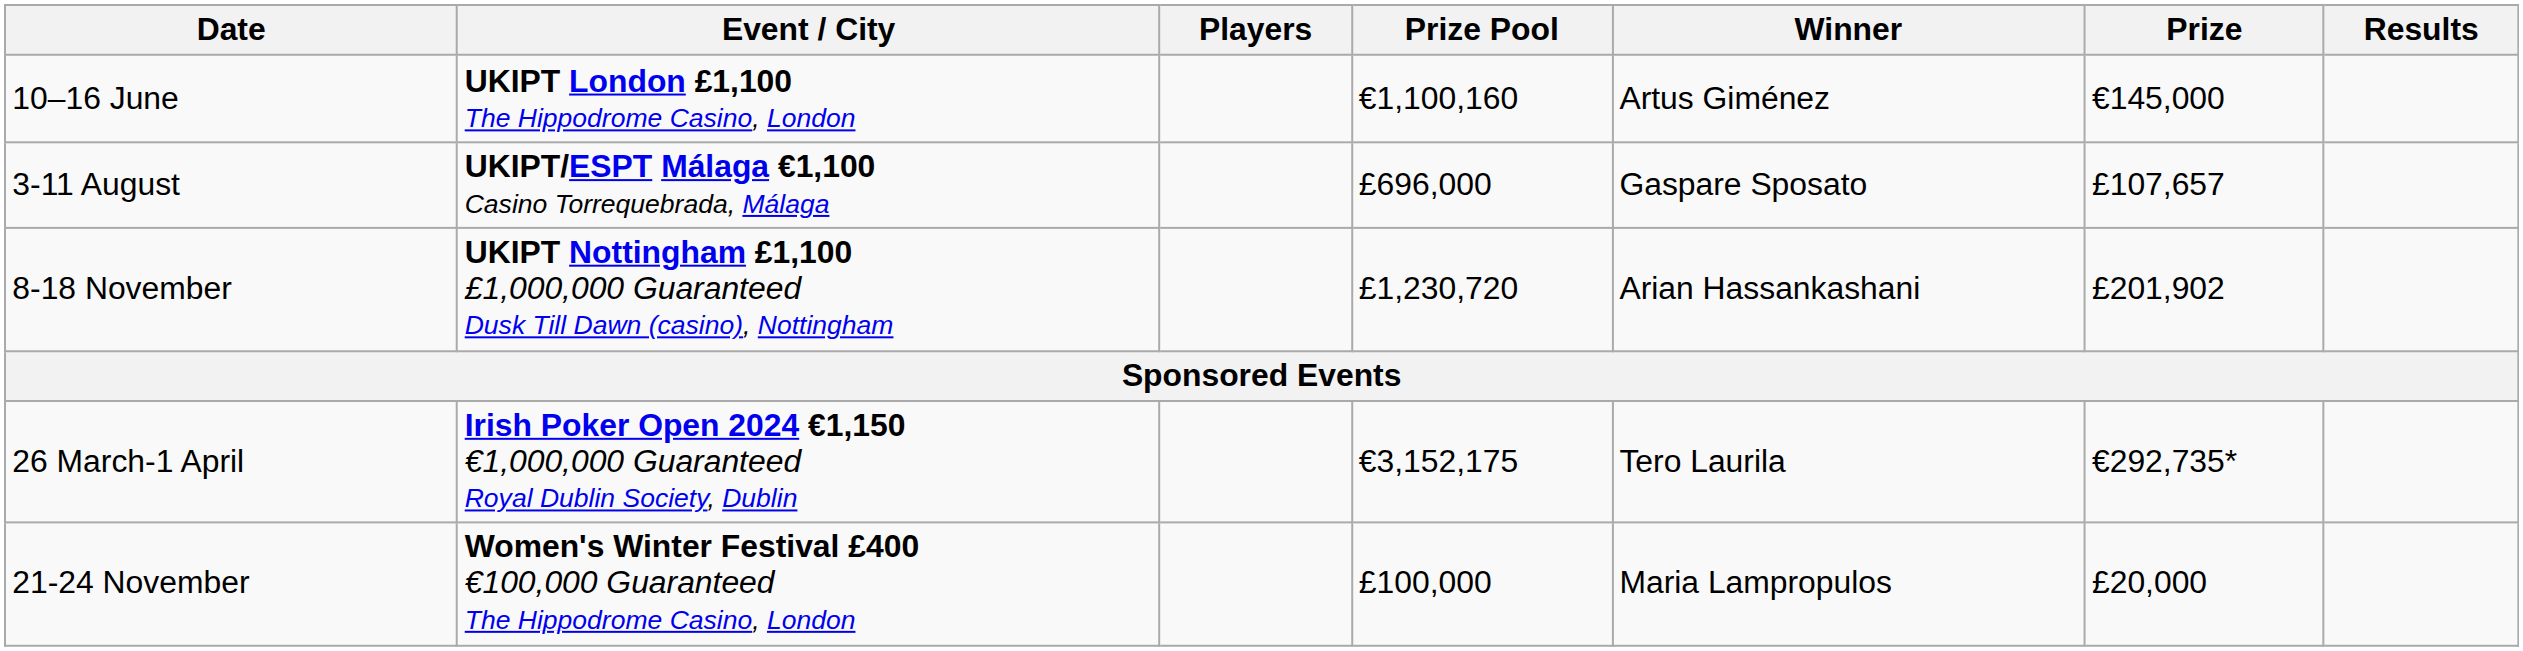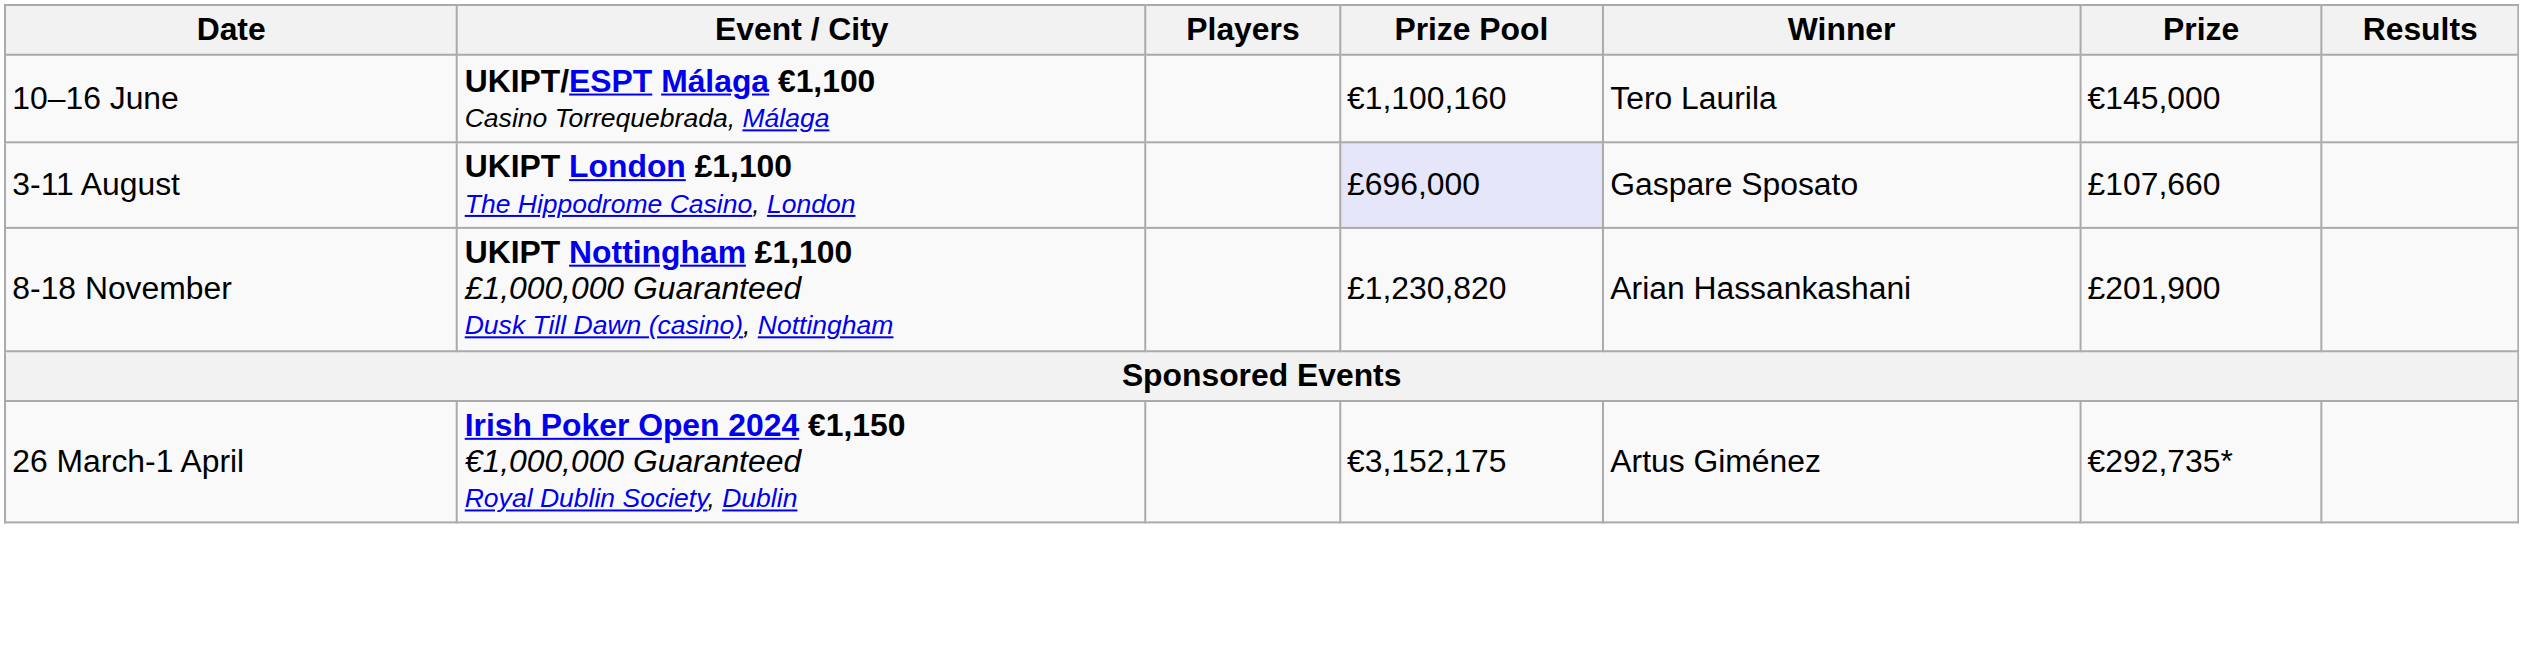 <table class="wikitable" width="100%">
 <tr>
 <th width="18%">Date</th>
 <th !width="16%">Event / City</th>
 <th !width="11%">Players</th>
 <th !width="12%">Prize Pool</th>
 <th !width="18%">Winner</th>
 <th !width="12%">Prize</th>
 <th !width="11%">Results</th>
 </tr>
 <tr>
 <td>10–16 June</td>
-<td> <strong>UKIPT <a href='#'>London</a> £1,100</strong><br><small><em><a href='#'>The Hippodrome Casino</a>, <a href='#'>London</a></em></small></td>
+<td> <strong>UKIPT/<a href='#'>ESPT</a> <a href='#'>Málaga</a> €1,100</strong><br><small><em>Casino Torrequebrada, <a href='#'>Málaga</a></em></small></td>
 <td></td>
 <td>€1,100,160</td>
-<td> Artus Giménez</td>
+<td> Tero Laurila</td>
 <td>€145,000</td>
 <td></td>
 </tr>
 <tr>
 <td>3-11 August</td>
-<td> <strong>UKIPT/<a href='#'>ESPT</a> <a href='#'>Málaga</a> €1,100</strong><br><small><em>Casino Torrequebrada, <a href='#'>Málaga</a></em></small></td>
+<td> <strong>UKIPT <a href='#'>London</a> £1,100</strong><br><small><em><a href='#'>The Hippodrome Casino</a>, <a href='#'>London</a></em></small></td>
 <td></td>
-<td>£696,000</td>
+<td style="background: lavender;">£696,000</td>
 <td> Gaspare Sposato</td>
-<td>£107,657</td>
+<td>£107,660</td>
 <td></td>
 </tr>
 <tr>
 <td>8-18 November</td>
 <td> <strong>UKIPT <a href='#'>Nottingham</a> £1,100</strong><br><em>£1,000,000 Guaranteed</em><br><small><em><a href='#'>Dusk Till Dawn (casino)</a>, <a href='#'>Nottingham</a></em></small></td>
 <td></td>
-<td>£1,230,720</td>
+<td>£1,230,820</td>
 <td> Arian Hassankashani</td>
-<td>£201,902</td>
+<td>£201,900</td>
 <td></td>
 </tr>
 <tr>
 <th colspan="7">Sponsored Events</th>
 </tr>
 <tr>
 <td>26 March-1 April</td>
 <td> <strong><a href='#'>Irish Poker Open 2024</a> €1,150</strong><br><em>€1,000,000 Guaranteed</em><br><small><em><a href='#'>Royal Dublin Society</a>, <a href='#'>Dublin</a></em></small></td>
 <td></td>
 <td>€3,152,175</td>
-<td> Tero Laurila</td>
+<td> Artus Giménez</td>
 <td>€292,735*</td>
 <td></td>
 </tr>
-<tr>
-<td>21-24 November</td>
-<td> <strong>Women's Winter Festival £400</strong><br><em>€100,000 Guaranteed</em><br><small><em><a href='#'>The Hippodrome Casino</a>, <a href='#'>London</a></em></small></td>
-<td></td>
-<td>£100,000</td>
-<td> Maria Lampropulos</td>
-<td>£20,000</td>
-<td></td>
-</tr>
 </table>
